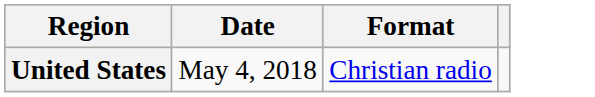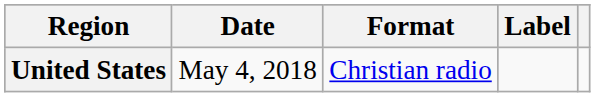 <table class="wikitable plainrowheaders">
 <tr>
 <th scope="col">Region</th>
 <th scope="col">Date</th>
 <th scope="col">Format</th>
+<th scope="col">Label</th>
 <th scope="col"></th>
 </tr>
 <tr>
 <th scope="row">United States</th>
 <td>May 4, 2018</td>
 <td><a href='#'>Christian radio</a></td>
 <td></td>
+<td></td>
 </tr>
 </table>
